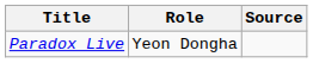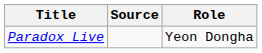 <table class="wikitable">
 <tr>
 <th>Title</th>
+<th>Source</th>
 <th>Role</th>
-<th>Source</th>
 </tr>
 <tr>
 <td><em><a href='#'>Paradox Live</a></em></td>
+<td></td>
 <td>Yeon Dongha</td>
-<td></td>
 </tr>
 </table>
